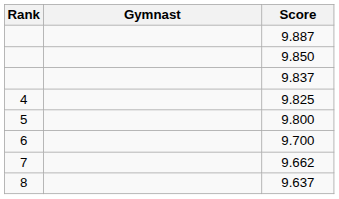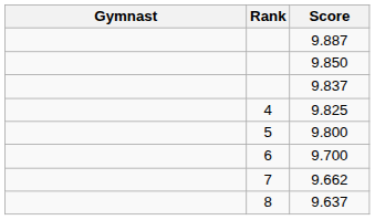 <table class="wikitable" style="text-align:center">
 <tr>
+<th style="width:16em">Gymnast</th>
 <th>Rank</th>
-<th style="width:16em">Gymnast</th>
 <th style="width:5em">Score</th>
 </tr>
 <tr>
+<td align=left></td>
 <td></td>
-<td align=left></td>
 <td>9.887</td>
 </tr>
 <tr>
+<td align=left></td>
 <td></td>
-<td align=left></td>
 <td>9.850</td>
 </tr>
 <tr>
+<td align=left></td>
 <td></td>
-<td align=left></td>
 <td>9.837</td>
 </tr>
 <tr>
+<td align=left></td>
 <td>4</td>
-<td align=left></td>
 <td>9.825</td>
 </tr>
 <tr>
+<td align=left></td>
 <td>5</td>
-<td align=left></td>
 <td>9.800</td>
 </tr>
 <tr>
+<td align=left></td>
 <td>6</td>
-<td align=left></td>
 <td>9.700</td>
 </tr>
 <tr>
+<td align=left></td>
 <td>7</td>
-<td align=left></td>
 <td>9.662</td>
 </tr>
 <tr>
+<td align=left></td>
 <td>8</td>
-<td align=left></td>
 <td>9.637</td>
 </tr>
 </table>
